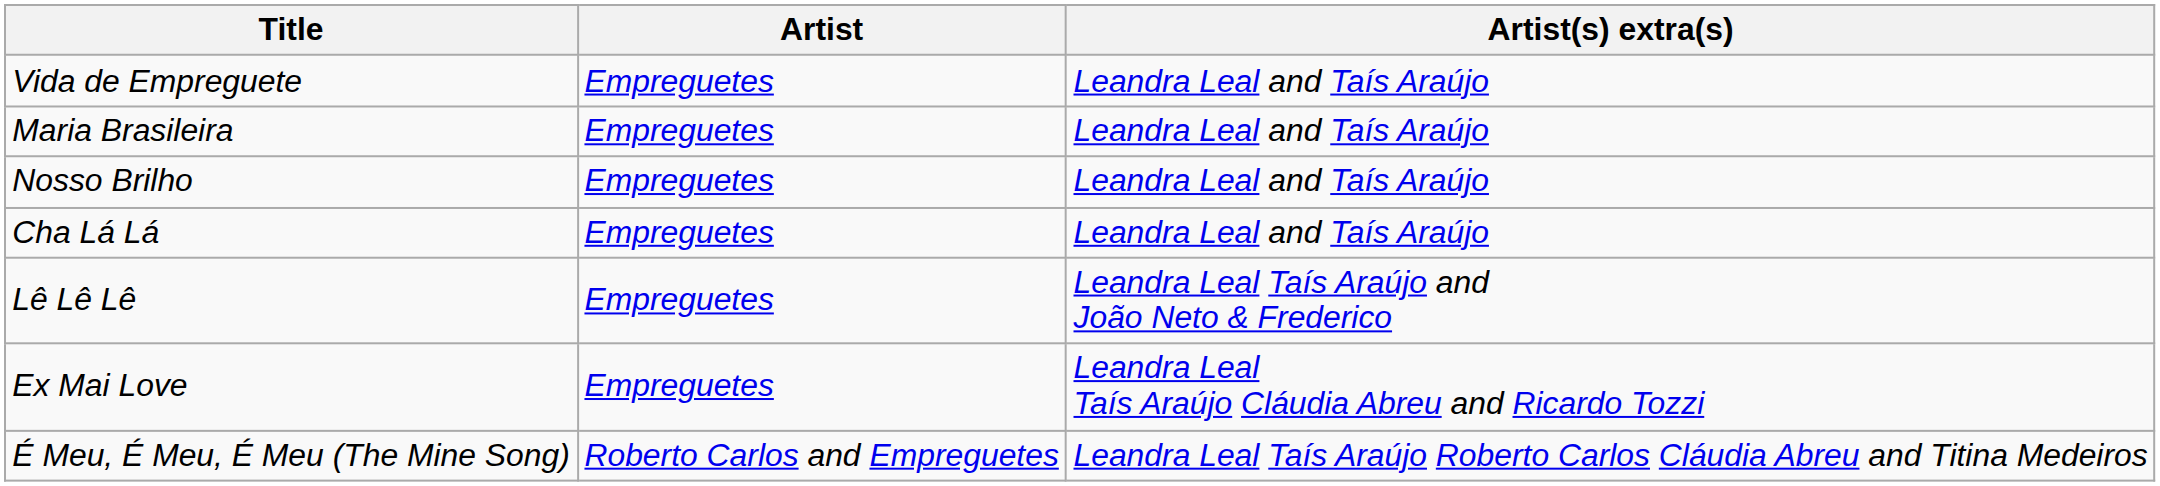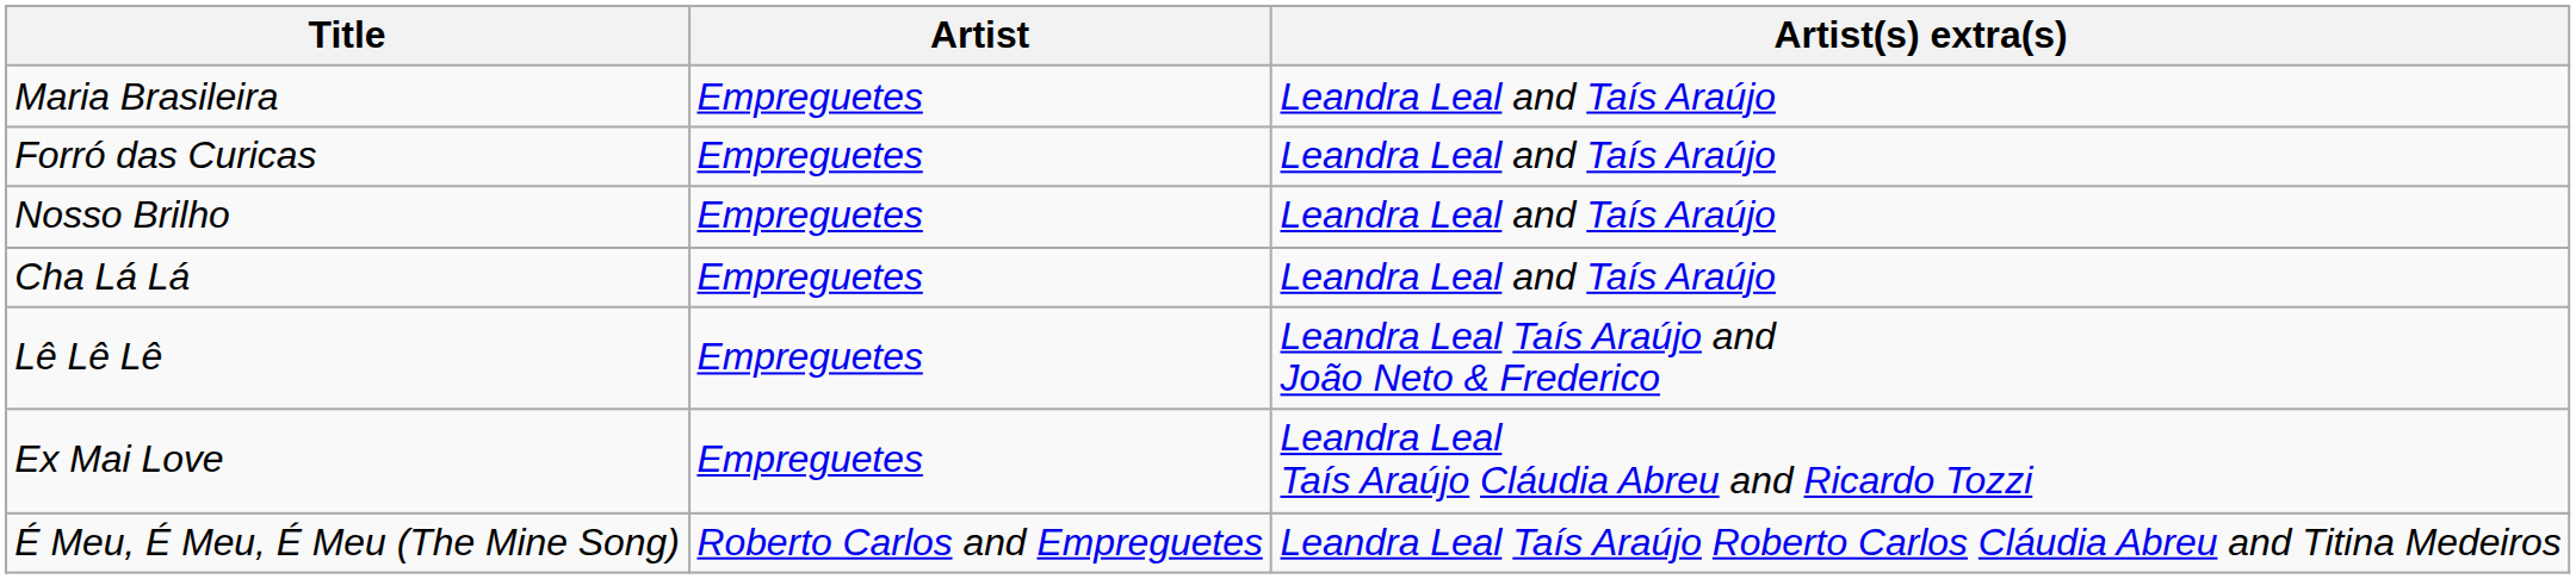 <table class="wikitable">
 <tr>
 <th>Title</th>
 <th>Artist</th>
 <th>Artist(s) extra(s)</th>
 </tr>
 <tr>
-<td><em>Vida de Empreguete</em></td>
+<td><em>Maria Brasileira</em></td>
 <td><em><a href='#'>Empreguetes</a></em></td>
 <td><em><a href='#'>Leandra Leal</a> and <a href='#'>Taís Araújo</a></em></td>
 </tr>
 <tr>
-<td><em>Maria Brasileira</em></td>
+<td><em>Forró das Curicas</em></td>
 <td><em><a href='#'>Empreguetes</a></em></td>
 <td><em><a href='#'>Leandra Leal</a> and <a href='#'>Taís Araújo</a></em></td>
 </tr>
 <tr>
 <td><em>Nosso Brilho</em></td>
 <td><em><a href='#'>Empreguetes</a></em></td>
 <td><em><a href='#'>Leandra Leal</a> and <a href='#'>Taís Araújo</a></em></td>
 </tr>
 <tr>
 <td><em>Cha Lá Lá</em></td>
 <td><em><a href='#'>Empreguetes</a></em></td>
 <td><em><a href='#'>Leandra Leal</a> and <a href='#'>Taís Araújo</a></em></td>
 </tr>
 <tr>
 <td><em>Lê Lê Lê</em></td>
 <td><em><a href='#'>Empreguetes</a></em></td>
 <td><em><a href='#'>Leandra Leal</a>  <a href='#'>Taís Araújo</a> and</em><br><em><a href='#'>João Neto & Frederico</a></em></td>
 </tr>
 <tr>
 <td><em>Ex Mai Love</em></td>
 <td><em><a href='#'>Empreguetes</a></em></td>
 <td><em><a href='#'>Leandra Leal</a></em><br><em><a href='#'>Taís Araújo</a> <a href='#'>Cláudia Abreu</a> and <a href='#'>Ricardo Tozzi</a></em></td>
 </tr>
 <tr>
 <td><em>É Meu, É Meu, É Meu (The Mine Song)</em></td>
 <td><em><a href='#'>Roberto Carlos</a> and <a href='#'>Empreguetes</a></em></td>
 <td><em><a href='#'>Leandra Leal</a> <a href='#'>Taís Araújo</a> <a href='#'>Roberto Carlos</a> <a href='#'>Cláudia Abreu</a> and Titina Medeiros</em></td>
 </tr>
 </table>
